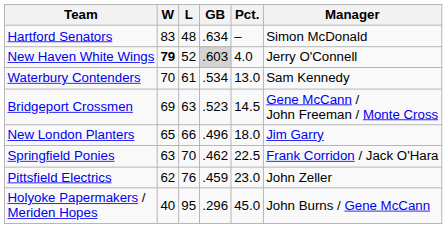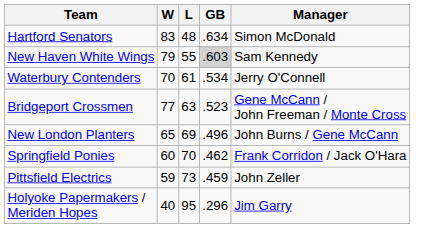 <table class="wikitable">
 <tr>
 <th>Team</th>
 <th>W</th>
 <th>L</th>
 <th>GB</th>
-<th>Pct.</th>
 <th>Manager</th>
 </tr>
 <tr>
 <td><a href='#'>Hartford Senators</a></td>
 <td>83</td>
 <td>48</td>
 <td>.634</td>
-<td>–</td>
 <td>Simon McDonald</td>
 </tr>
 <tr>
 <td><a href='#'>New Haven White Wings</a></td>
-<td><strong>79</strong></td>
-<td>52</td>
+<td>79</td>
+<td>55</td>
 <td style="background: lightgrey;">.603</td>
-<td>4.0</td>
-<td>Jerry O'Connell</td>
+<td>Sam Kennedy</td>
 </tr>
 <tr>
 <td><a href='#'>Waterbury Contenders</a></td>
 <td>70</td>
 <td>61</td>
 <td>.534</td>
-<td>13.0</td>
-<td>Sam Kennedy</td>
+<td>Jerry O'Connell</td>
 </tr>
 <tr>
 <td><a href='#'>Bridgeport Crossmen</a></td>
-<td>69</td>
+<td>77</td>
 <td>63</td>
 <td>.523</td>
-<td>14.5</td>
 <td><a href='#'>Gene McCann</a> /<br> John Freeman / <a href='#'>Monte Cross</a></td>
 </tr>
 <tr>
 <td><a href='#'>New London Planters</a></td>
 <td>65</td>
-<td>66</td>
+<td>69</td>
 <td>.496</td>
-<td>18.0</td>
-<td><a href='#'>Jim Garry</a></td>
+<td>John Burns / <a href='#'>Gene McCann</a></td>
 </tr>
 <tr>
 <td><a href='#'>Springfield Ponies</a></td>
-<td>63</td>
+<td>60</td>
 <td>70</td>
 <td>.462</td>
-<td>22.5</td>
 <td><a href='#'>Frank Corridon</a> /  Jack O'Hara</td>
 </tr>
 <tr>
 <td><a href='#'>Pittsfield Electrics</a></td>
-<td>62</td>
-<td>76</td>
+<td>59</td>
+<td>73</td>
 <td>.459</td>
-<td>23.0</td>
 <td>John Zeller</td>
 </tr>
 <tr>
 <td><a href='#'>Holyoke Papermakers</a> /<br> <a href='#'>Meriden Hopes</a></td>
 <td>40</td>
 <td>95</td>
 <td>.296</td>
-<td>45.0</td>
-<td>John Burns / <a href='#'>Gene McCann</a></td>
+<td><a href='#'>Jim Garry</a></td>
 </tr>
 </table>
